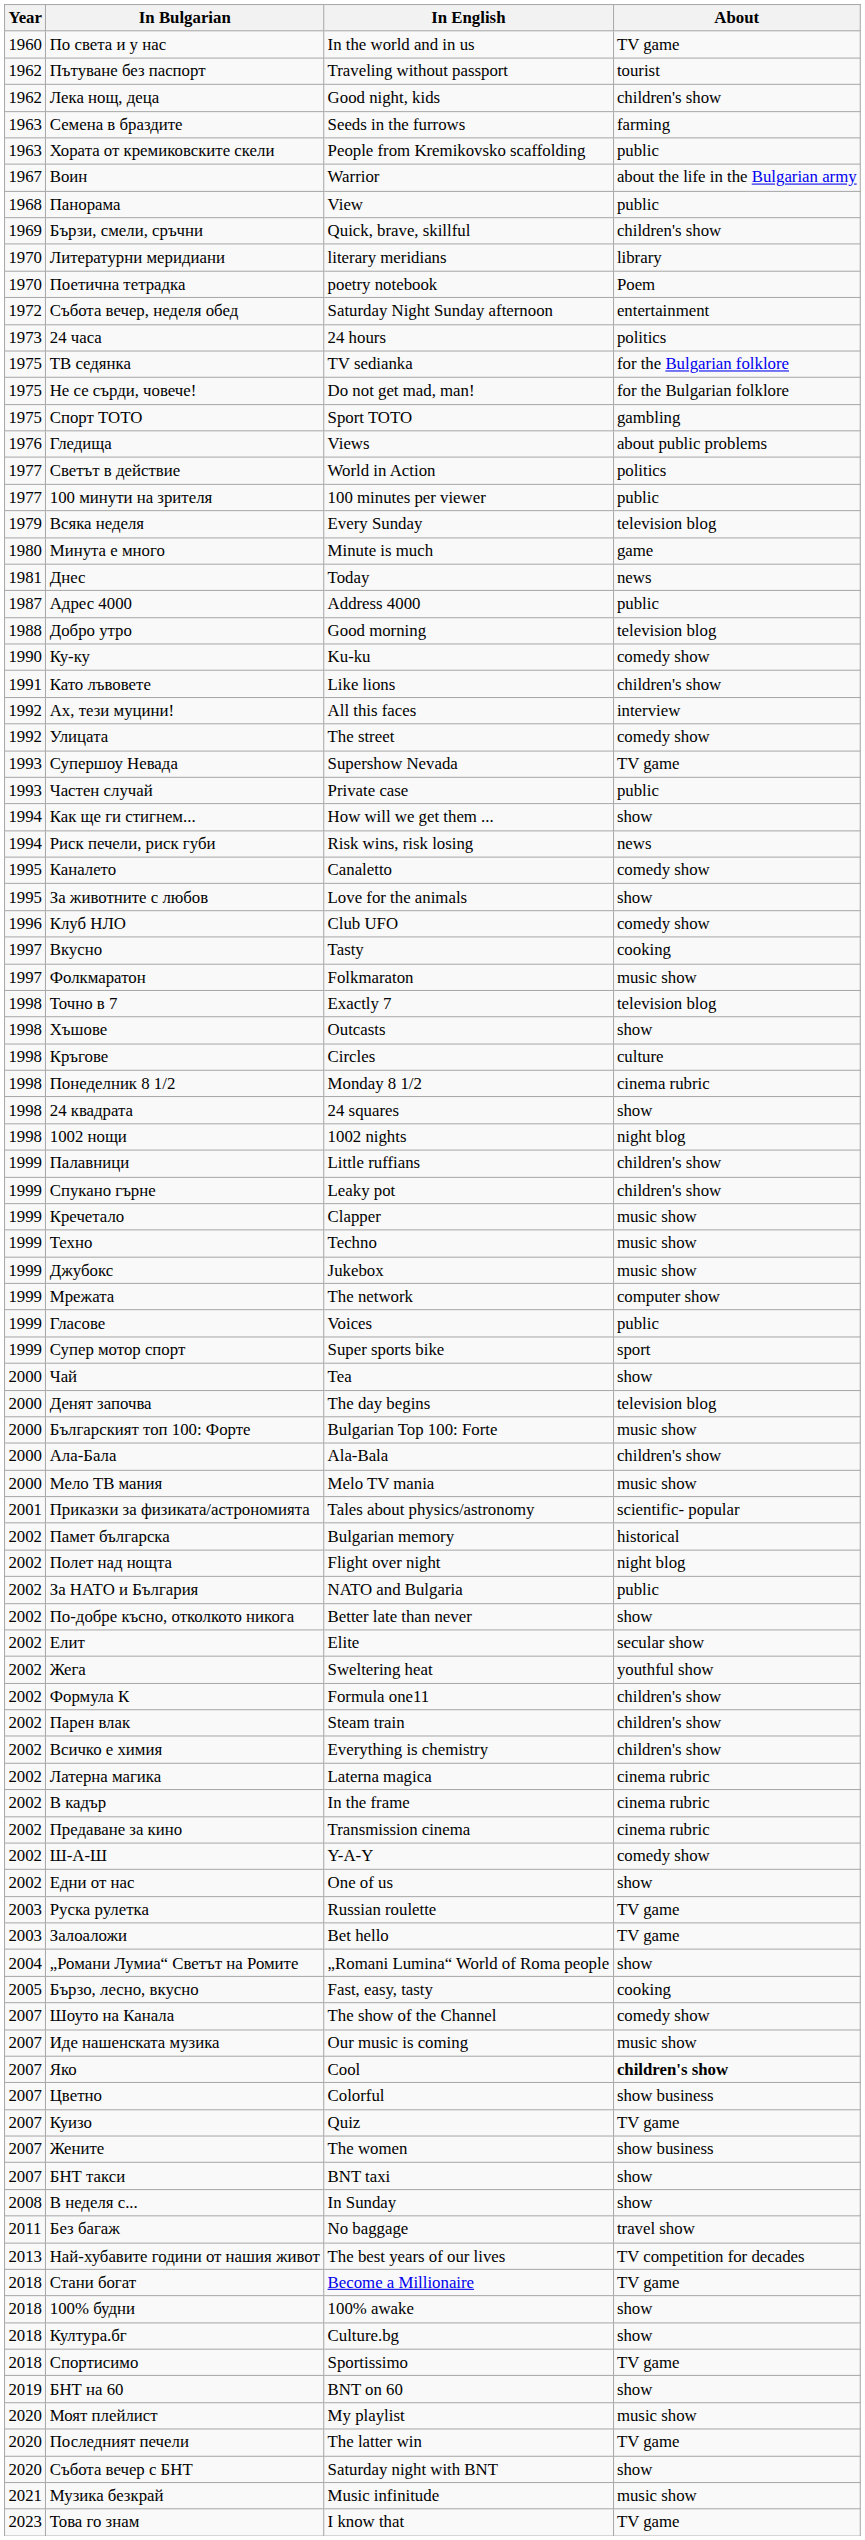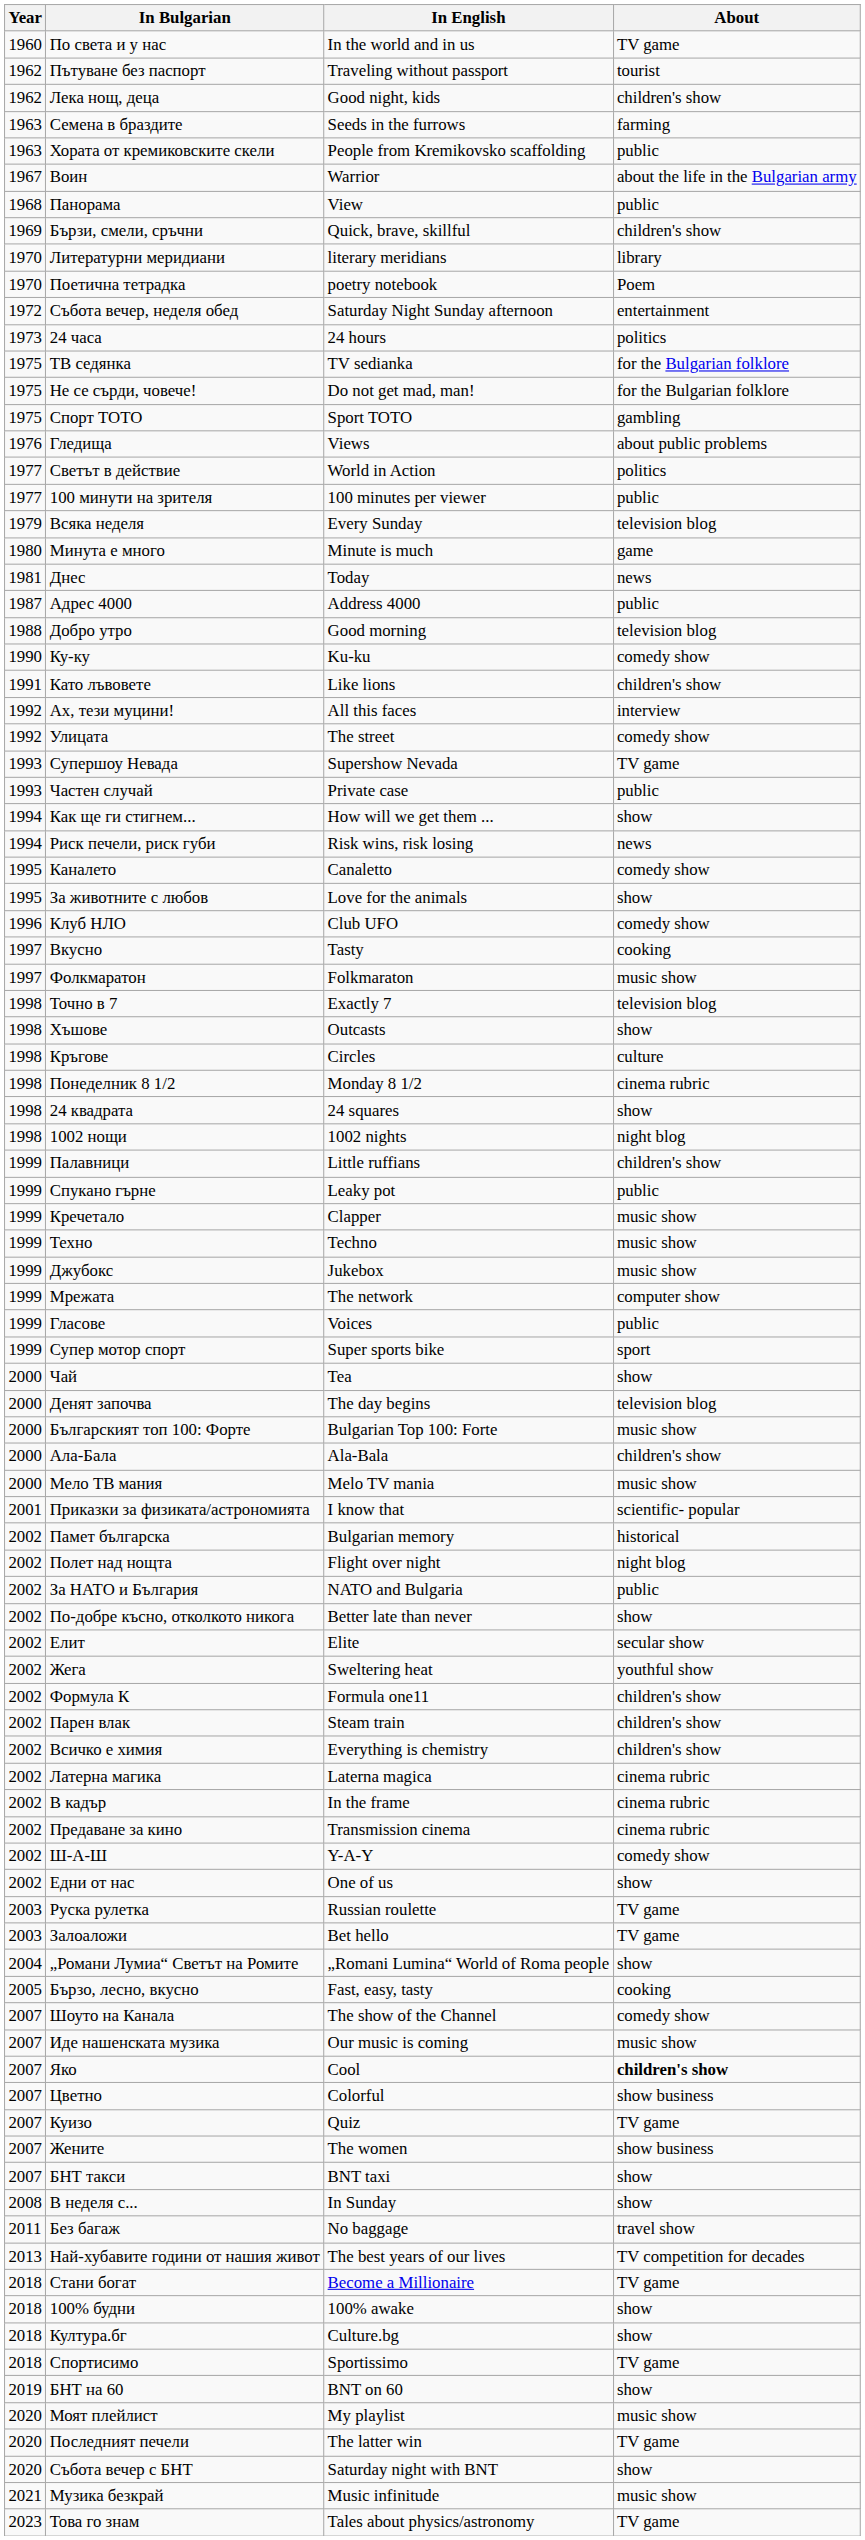 <table class="wikitable">
 <tr>
 <th>Year</th>
 <th>In Bulgarian</th>
 <th>In English</th>
 <th>About</th>
 </tr>
 <tr>
 <td>1960</td>
 <td>По света и у нас</td>
 <td>In the world and in us</td>
 <td>TV game</td>
 </tr>
 <tr>
 <td>1962</td>
 <td>Пътуване без паспорт</td>
 <td>Traveling without passport</td>
 <td>tourist</td>
 </tr>
 <tr>
 <td>1962</td>
 <td>Лека нощ, деца</td>
 <td>Good night, kids</td>
 <td>children's show</td>
 </tr>
 <tr>
 <td>1963</td>
 <td>Семена в браздите</td>
 <td>Seeds in the furrows</td>
 <td>farming</td>
 </tr>
 <tr>
 <td>1963</td>
 <td>Хората от кремиковските скели</td>
 <td>People from Kremikovsko scaffolding</td>
 <td>public</td>
 </tr>
 <tr>
 <td>1967</td>
 <td>Воин</td>
 <td>Warrior</td>
 <td>about the life in the <a href='#'>Bulgarian army</a></td>
 </tr>
 <tr>
 <td>1968</td>
 <td>Панорама</td>
 <td>View</td>
 <td>public</td>
 </tr>
 <tr>
 <td>1969</td>
 <td>Бързи, смели, сръчни</td>
 <td>Quick, brave, skillful</td>
 <td>children's show</td>
 </tr>
 <tr>
 <td>1970</td>
 <td>Литературни меридиани</td>
 <td>literary meridians</td>
 <td>library</td>
 </tr>
 <tr>
 <td>1970</td>
 <td>Поетична тетрадка</td>
 <td>poetry notebook</td>
 <td>Poem</td>
 </tr>
 <tr>
 <td>1972</td>
 <td>Събота вечер, неделя обед</td>
 <td>Saturday Night Sunday afternoon</td>
 <td>entertainment</td>
 </tr>
 <tr>
 <td>1973</td>
 <td>24 часа</td>
 <td>24 hours</td>
 <td>politics</td>
 </tr>
 <tr>
 <td>1975</td>
 <td>ТВ седянка</td>
 <td>TV sedianka</td>
 <td>for the <a href='#'>Bulgarian folklore</a></td>
 </tr>
 <tr>
 <td>1975</td>
 <td>Не се сърди, човече!</td>
 <td>Do not get mad, man!</td>
 <td>for the Bulgarian folklore</td>
 </tr>
 <tr>
 <td>1975</td>
 <td>Спорт ТОТО</td>
 <td>Sport TOTO</td>
 <td>gambling</td>
 </tr>
 <tr>
 <td>1976</td>
 <td>Гледища</td>
 <td>Views</td>
 <td>about public problems</td>
 </tr>
 <tr>
 <td>1977</td>
 <td>Светът в действие</td>
 <td>World in Action</td>
 <td>politics</td>
 </tr>
 <tr>
 <td>1977</td>
 <td>100 минути на зрителя</td>
 <td>100 minutes per viewer</td>
 <td>public</td>
 </tr>
 <tr>
 <td>1979</td>
 <td>Всяка неделя</td>
 <td>Every Sunday</td>
 <td>television blog</td>
 </tr>
 <tr>
 <td>1980</td>
 <td>Минута е много</td>
 <td>Minute is much</td>
 <td>game</td>
 </tr>
 <tr>
 <td>1981</td>
 <td>Днес</td>
 <td>Today</td>
 <td>news</td>
 </tr>
 <tr>
 <td>1987</td>
 <td>Адрес 4000</td>
 <td>Address 4000</td>
 <td>public</td>
 </tr>
 <tr>
 <td>1988</td>
 <td>Добро утро</td>
 <td>Good morning</td>
 <td>television blog</td>
 </tr>
 <tr>
 <td>1990</td>
 <td>Ку-ку</td>
 <td>Ku-ku</td>
 <td>comedy show</td>
 </tr>
 <tr>
 <td>1991</td>
 <td>Като лъвовете</td>
 <td>Like lions</td>
 <td>children's show</td>
 </tr>
 <tr>
 <td>1992</td>
 <td>Ах, тези муцини!</td>
 <td>All this faces</td>
 <td>interview</td>
 </tr>
 <tr>
 <td>1992</td>
 <td>Улицата</td>
 <td>The street</td>
 <td>comedy show</td>
 </tr>
 <tr>
 <td>1993</td>
 <td>Супершоу Невада</td>
 <td>Supershow Nevada</td>
 <td>TV game</td>
 </tr>
 <tr>
 <td>1993</td>
 <td>Частен случай</td>
 <td>Private case</td>
 <td>public</td>
 </tr>
 <tr>
 <td>1994</td>
 <td>Как ще ги стигнем...</td>
 <td>How will we get them ...</td>
 <td>show</td>
 </tr>
 <tr>
 <td>1994</td>
 <td>Риск печели, риск губи</td>
 <td>Risk wins, risk losing</td>
 <td>news</td>
 </tr>
 <tr>
 <td>1995</td>
 <td>Каналето</td>
 <td>Canaletto</td>
 <td>comedy show</td>
 </tr>
 <tr>
 <td>1995</td>
 <td>За животните с любов</td>
 <td>Love for the animals</td>
 <td>show</td>
 </tr>
 <tr>
 <td>1996</td>
 <td>Клуб НЛО</td>
 <td>Club UFO</td>
 <td>comedy show</td>
 </tr>
 <tr>
 <td>1997</td>
 <td>Вкусно</td>
 <td>Tasty</td>
 <td>cooking</td>
 </tr>
 <tr>
 <td>1997</td>
 <td>Фолкмаратон</td>
 <td>Folkmaraton</td>
 <td>music show</td>
 </tr>
 <tr>
 <td>1998</td>
 <td>Точно в 7</td>
 <td>Exactly 7</td>
 <td>television blog</td>
 </tr>
 <tr>
 <td>1998</td>
 <td>Хъшове</td>
 <td>Outcasts</td>
 <td>show</td>
 </tr>
 <tr>
 <td>1998</td>
 <td>Кръгове</td>
 <td>Circles</td>
 <td>culture</td>
 </tr>
 <tr>
 <td>1998</td>
 <td>Понеделник 8 1/2</td>
 <td>Monday 8 1/2</td>
 <td>cinema rubric</td>
 </tr>
 <tr>
 <td>1998</td>
 <td>24 квадрата</td>
 <td>24 squares</td>
 <td>show</td>
 </tr>
 <tr>
 <td>1998</td>
 <td>1002 нощи</td>
 <td>1002 nights</td>
 <td>night blog</td>
 </tr>
 <tr>
 <td>1999</td>
 <td>Палавници</td>
 <td>Little ruffians</td>
 <td>children's show</td>
 </tr>
 <tr>
 <td>1999</td>
 <td>Спукано гърне</td>
 <td>Leaky pot</td>
-<td>children's show</td>
+<td>public</td>
 </tr>
 <tr>
 <td>1999</td>
 <td>Кречетало</td>
 <td>Clapper</td>
 <td>music show</td>
 </tr>
 <tr>
 <td>1999</td>
 <td>Техно</td>
 <td>Techno</td>
 <td>music show</td>
 </tr>
 <tr>
 <td>1999</td>
 <td>Джубокс</td>
 <td>Jukebox</td>
 <td>music show</td>
 </tr>
 <tr>
 <td>1999</td>
 <td>Мрежата</td>
 <td>The network</td>
 <td>computer show</td>
 </tr>
 <tr>
 <td>1999</td>
 <td>Гласове</td>
 <td>Voices</td>
 <td>public</td>
 </tr>
 <tr>
 <td>1999</td>
 <td>Супер мотор спорт</td>
 <td>Super sports bike</td>
 <td>sport</td>
 </tr>
 <tr>
 <td>2000</td>
 <td>Чай</td>
 <td>Tea</td>
 <td>show</td>
 </tr>
 <tr>
 <td>2000</td>
 <td>Денят започва</td>
 <td>The day begins</td>
 <td>television blog</td>
 </tr>
 <tr>
 <td>2000</td>
 <td>Българският топ 100: Форте</td>
 <td>Bulgarian Top 100: Forte</td>
 <td>music show</td>
 </tr>
 <tr>
 <td>2000</td>
 <td>Ала-Бала</td>
 <td>Ala-Bala</td>
 <td>children's show</td>
 </tr>
 <tr>
 <td>2000</td>
 <td>Мело ТВ мания</td>
 <td>Melo TV mania</td>
 <td>music show</td>
 </tr>
 <tr>
 <td>2001</td>
 <td>Приказки за физиката/астрономията</td>
-<td>Tales about physics/astronomy</td>
+<td>I know that</td>
 <td>scientific- popular</td>
 </tr>
 <tr>
 <td>2002</td>
 <td>Памет българска</td>
 <td>Bulgarian memory</td>
 <td>historical</td>
 </tr>
 <tr>
 <td>2002</td>
 <td>Полет над нощта</td>
 <td>Flight over night</td>
 <td>night blog</td>
 </tr>
 <tr>
 <td>2002</td>
 <td>За НАТО и България</td>
 <td>NATO and Bulgaria</td>
 <td>public</td>
 </tr>
 <tr>
 <td>2002</td>
 <td>По-добре късно, отколкото никога</td>
 <td>Better late than never</td>
 <td>show</td>
 </tr>
 <tr>
 <td>2002</td>
 <td>Елит</td>
 <td>Elite</td>
 <td>secular show</td>
 </tr>
 <tr>
 <td>2002</td>
 <td>Жега</td>
 <td>Sweltering heat</td>
 <td>youthful show</td>
 </tr>
 <tr>
 <td>2002</td>
 <td>Формула К</td>
 <td>Formula one11</td>
 <td>children's show</td>
 </tr>
 <tr>
 <td>2002</td>
 <td>Парен влак</td>
 <td>Steam train</td>
 <td>children's show</td>
 </tr>
 <tr>
 <td>2002</td>
 <td>Всичко е химия</td>
 <td>Everything is chemistry</td>
 <td>children's show</td>
 </tr>
 <tr>
 <td>2002</td>
 <td>Латерна магика</td>
 <td>Laterna magica</td>
 <td>cinema rubric</td>
 </tr>
 <tr>
 <td>2002</td>
 <td>В кадър</td>
 <td>In the frame</td>
 <td>cinema rubric</td>
 </tr>
 <tr>
 <td>2002</td>
 <td>Предаване за кино</td>
 <td>Transmission cinema</td>
 <td>cinema rubric</td>
 </tr>
 <tr>
 <td>2002</td>
 <td>Ш-А-Ш</td>
 <td>Y-A-Y</td>
 <td>comedy show</td>
 </tr>
 <tr>
 <td>2002</td>
 <td>Едни от нас</td>
 <td>One of us</td>
 <td>show</td>
 </tr>
 <tr>
 <td>2003</td>
 <td>Руска рулетка</td>
 <td>Russian roulette</td>
 <td>TV game</td>
 </tr>
 <tr>
 <td>2003</td>
 <td>Залоаложи</td>
 <td>Bet hello</td>
 <td>TV game</td>
 </tr>
 <tr>
 <td>2004</td>
 <td>„Романи Лумиа“ Светът на Ромите</td>
 <td>„Romani Lumina“ World of Roma people</td>
 <td>show</td>
 </tr>
 <tr>
 <td>2005</td>
 <td>Бързо, лесно, вкусно</td>
 <td>Fast, easy, tasty</td>
 <td>cooking</td>
 </tr>
 <tr>
 <td>2007</td>
 <td>Шоуто на Канала</td>
 <td>The show of the Channel</td>
 <td>comedy show</td>
 </tr>
 <tr>
 <td>2007</td>
 <td>Иде нашенската музика</td>
 <td>Our music is coming</td>
 <td>music show</td>
 </tr>
 <tr>
 <td>2007</td>
 <td>Яко</td>
 <td>Cool</td>
 <td><strong>children's show</strong></td>
 </tr>
 <tr>
 <td>2007</td>
 <td>Цветно</td>
 <td>Colorful</td>
 <td>show business</td>
 </tr>
 <tr>
 <td>2007</td>
 <td>Куизо</td>
 <td>Quiz</td>
 <td>TV game</td>
 </tr>
 <tr>
 <td>2007</td>
 <td>Жените</td>
 <td>The women</td>
 <td>show business</td>
 </tr>
 <tr>
 <td>2007</td>
 <td>БНТ такси</td>
 <td>BNT taxi</td>
 <td>show</td>
 </tr>
 <tr>
 <td>2008</td>
 <td>В неделя с...</td>
 <td>In Sunday</td>
 <td>show</td>
 </tr>
 <tr>
 <td>2011</td>
 <td>Без багаж</td>
 <td>No baggage</td>
 <td>travel show</td>
 </tr>
 <tr>
 <td>2013</td>
 <td>Най-хубавите години от нашия живот</td>
 <td>The best years of our lives</td>
 <td>TV competition for decades</td>
 </tr>
 <tr>
 <td>2018</td>
 <td>Стани богат</td>
 <td><a href='#'>Become a Millionaire</a></td>
 <td>TV game</td>
 </tr>
 <tr>
 <td>2018</td>
 <td>100% будни</td>
 <td>100% awake</td>
 <td>show</td>
 </tr>
 <tr>
 <td>2018</td>
 <td>Култура.бг</td>
 <td>Culture.bg</td>
 <td>show</td>
 </tr>
 <tr>
 <td>2018</td>
 <td>Спортисимо</td>
 <td>Sportissimo</td>
 <td>TV game</td>
 </tr>
 <tr>
 <td>2019</td>
 <td>БНТ на 60</td>
 <td>BNT on 60</td>
 <td>show</td>
 </tr>
 <tr>
 <td>2020</td>
 <td>Моят плейлист</td>
 <td>My playlist</td>
 <td>music show</td>
 </tr>
 <tr>
 <td>2020</td>
 <td>Последният печели</td>
 <td>The latter win</td>
 <td>TV game</td>
 </tr>
 <tr>
 <td>2020</td>
 <td>Събота вечер с БНТ</td>
 <td>Saturday night with BNT</td>
 <td>show</td>
 </tr>
 <tr>
 <td>2021</td>
 <td>Музика безкрай</td>
 <td>Music infinitude</td>
 <td>music show</td>
 </tr>
 <tr>
 <td>2023</td>
 <td>Това го знам</td>
-<td>I know that</td>
+<td>Tales about physics/astronomy</td>
 <td>TV game</td>
 </tr>
 </table>
